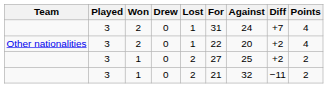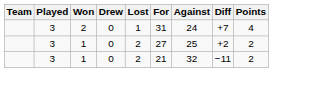 <table class="wikitable" style="text-align:center">
 <tr>
 <th>Team</th>
 <th>Played</th>
 <th>Won</th>
 <th>Drew</th>
 <th>Lost</th>
 <th>For</th>
 <th>Against</th>
 <th>Diff</th>
 <th>Points</th>
 </tr>
 <tr>
 <td align=left></td>
 <td>3</td>
 <td>2</td>
 <td>0</td>
 <td>1</td>
 <td>31</td>
 <td>24</td>
 <td>+7</td>
-<td>4</td>
-</tr>
-<tr>
-<td align=left> <a href='#'>Other nationalities</a></td>
-<td>3</td>
-<td>2</td>
-<td>0</td>
-<td>1</td>
-<td>22</td>
-<td>20</td>
-<td>+2</td>
 <td>4</td>
 </tr>
 <tr>
 <td align=left></td>
 <td>3</td>
 <td>1</td>
 <td>0</td>
 <td>2</td>
 <td>27</td>
 <td>25</td>
 <td>+2</td>
 <td>2</td>
 </tr>
 <tr>
 <td align=left></td>
 <td>3</td>
 <td>1</td>
 <td>0</td>
 <td>2</td>
 <td>21</td>
 <td>32</td>
 <td>−11</td>
 <td>2</td>
 </tr>
 </table>
